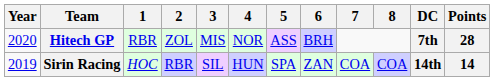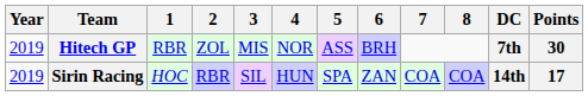 <table class="wikitable" style="text-align:center; font-size:90%">
 <tr>
 <th>Year</th>
 <th>Team</th>
 <th>1</th>
 <th>2</th>
 <th>3</th>
 <th>4</th>
 <th>5</th>
 <th>6</th>
 <th>7</th>
 <th>8</th>
 <th>DC</th>
 <th>Points</th>
 </tr>
 <tr>
-<td><a href='#'>2020</a></td>
+<td><a href='#'>2019</a></td>
 <th><a href='#'>Hitech GP</a></th>
 <td style="background:#DFFFDF;"><a href='#'>RBR</a><br></td>
 <td style="background:#dfffdf;"><a href='#'>ZOL</a><br></td>
 <td style="background:#DFFFDF;"><a href='#'>MIS</a><br></td>
 <td style="background:#DFFFDF;"><a href='#'>NOR</a><br></td>
 <td style="background:#EFCFFF;"><a href='#'>ASS</a><br></td>
 <td style="background:#cfcfff;"><a href='#'>BRH</a><br></td>
 <td colspan="2"></td>
 <th>7th</th>
-<th>28</th>
+<th>30</th>
 </tr>
 <tr>
 <td><a href='#'>2019</a></td>
 <th>Sirin Racing</th>
 <td style="background:#dfffdf;"><em><a href='#'>HOC</a></em><br></td>
 <td style="background:#CFCFFF;"><a href='#'>RBR</a><br></td>
 <td style="background:#EFCFFF;"><a href='#'>SIL</a><br></td>
 <td style="background:#CFCFFF;"><a href='#'>HUN</a><br></td>
 <td style="background:#DFFFDF;"><a href='#'>SPA</a><br></td>
 <td style="background:#DFFFDF;"><a href='#'>ZAN</a><br></td>
 <td style="background:#DFFFDF;"><a href='#'>COA</a><br></td>
 <td style="background:#CFCFFF;"><a href='#'>COA</a><br></td>
 <th>14th</th>
-<th>14</th>
+<th>17</th>
 </tr>
 </table>
